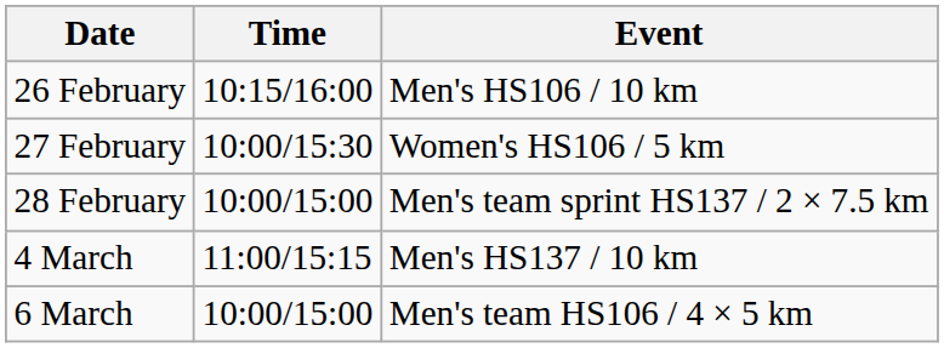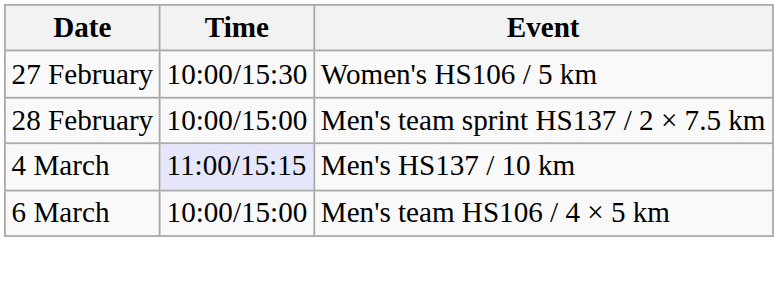 <table class="wikitable">
 <tr>
 <th>Date</th>
 <th>Time</th>
 <th>Event</th>
-</tr>
-<tr>
-<td>26 February</td>
-<td>10:15/16:00</td>
-<td>Men's HS106 / 10 km</td>
 </tr>
 <tr>
 <td>27 February</td>
 <td>10:00/15:30</td>
 <td>Women's HS106 / 5 km</td>
 </tr>
 <tr>
 <td>28 February</td>
 <td>10:00/15:00</td>
 <td>Men's team sprint HS137 / 2 × 7.5 km</td>
 </tr>
 <tr>
 <td>4 March</td>
-<td>11:00/15:15</td>
+<td style="background: lavender;">11:00/15:15</td>
 <td>Men's HS137 / 10 km</td>
 </tr>
 <tr>
 <td>6 March</td>
 <td>10:00/15:00</td>
 <td>Men's team HS106 / 4 × 5 km</td>
 </tr>
 </table>
